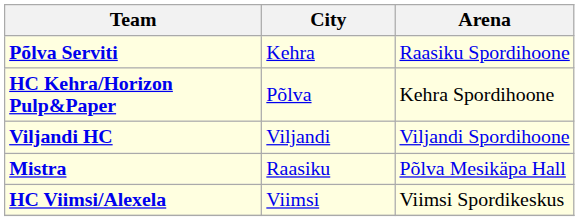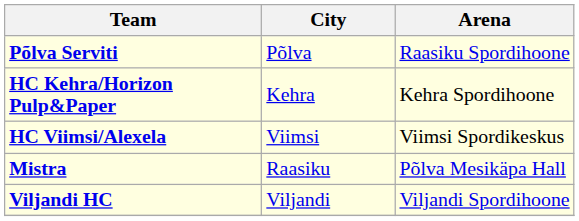 <table class="wikitable sortable">
 <tr>
 <th width=200>Team</th>
 <th width=100>City</th>
 <th>Arena</th>
 </tr>
 <tr bgcolor=ffffe0>
 <td><strong><a href='#'>Põlva Serviti</a></strong></td>
-<td><a href='#'>Kehra</a></td>
+<td><a href='#'>Põlva</a></td>
 <td><a href='#'>Raasiku Spordihoone</a></td>
 </tr>
 <tr bgcolor=ffffe0>
 <td><strong><a href='#'>HC Kehra/Horizon Pulp&Paper</a></strong></td>
-<td><a href='#'>Põlva</a></td>
+<td><a href='#'>Kehra</a></td>
 <td>Kehra Spordihoone</td>
 </tr>
 <tr bgcolor=ffffe0>
-<td><strong><a href='#'>Viljandi HC</a></strong></td>
-<td><a href='#'>Viljandi</a></td>
-<td><a href='#'>Viljandi Spordihoone</a></td>
+<td><strong><a href='#'>HC Viimsi/Alexela</a></strong></td>
+<td><a href='#'>Viimsi</a></td>
+<td>Viimsi Spordikeskus</td>
 </tr>
 <tr bgcolor="ffffe0">
 <td><strong><a href='#'>Mistra</a></strong></td>
 <td><a href='#'>Raasiku</a></td>
 <td><a href='#'>Põlva Mesikäpa Hall</a></td>
 </tr>
 <tr bgcolor=ffffe0>
-<td><strong><a href='#'>HC Viimsi/Alexela</a></strong></td>
-<td><a href='#'>Viimsi</a></td>
-<td>Viimsi Spordikeskus</td>
+<td><strong><a href='#'>Viljandi HC</a></strong></td>
+<td><a href='#'>Viljandi</a></td>
+<td><a href='#'>Viljandi Spordihoone</a></td>
 </tr>
 <tr bgcolor=ffffe0>
 </tr>
 </table>
